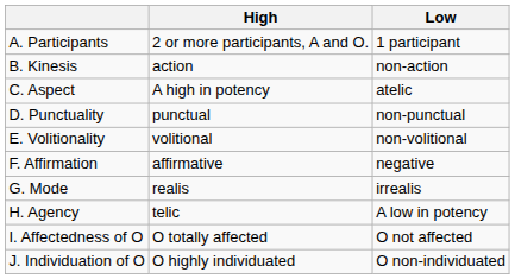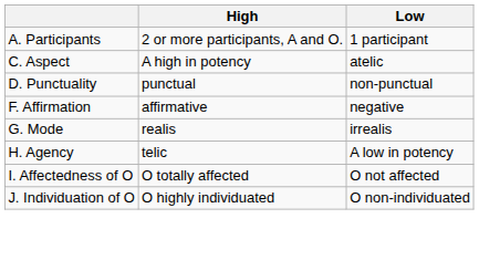 <table class="wikitable">
 <tr>
 <th></th>
 <th>High</th>
 <th>Low</th>
 </tr>
 <tr>
 <td>A. Participants</td>
 <td>2 or more participants, A and O.</td>
 <td>1 participant</td>
 </tr>
 <tr>
-<td>B. Kinesis</td>
-<td>action</td>
-<td>non-action</td>
-</tr>
-<tr>
 <td>C. Aspect</td>
 <td>A high in potency</td>
 <td>atelic</td>
 </tr>
 <tr>
 <td>D. Punctuality</td>
 <td>punctual</td>
 <td>non-punctual</td>
-</tr>
-<tr>
-<td>E. Volitionality</td>
-<td>volitional</td>
-<td>non-volitional</td>
 </tr>
 <tr>
 <td>F. Affirmation</td>
 <td>affirmative</td>
 <td>negative</td>
 </tr>
 <tr>
 <td>G. Mode</td>
 <td>realis</td>
 <td>irrealis</td>
 </tr>
 <tr>
 <td>H. Agency</td>
 <td>telic</td>
 <td>A low in potency</td>
 </tr>
 <tr>
 <td>I. Affectedness of O</td>
 <td>O totally affected</td>
 <td>O not affected</td>
 </tr>
 <tr>
 <td>J. Individuation of O</td>
 <td>O highly individuated</td>
 <td>O non-individuated</td>
 </tr>
 </table>
